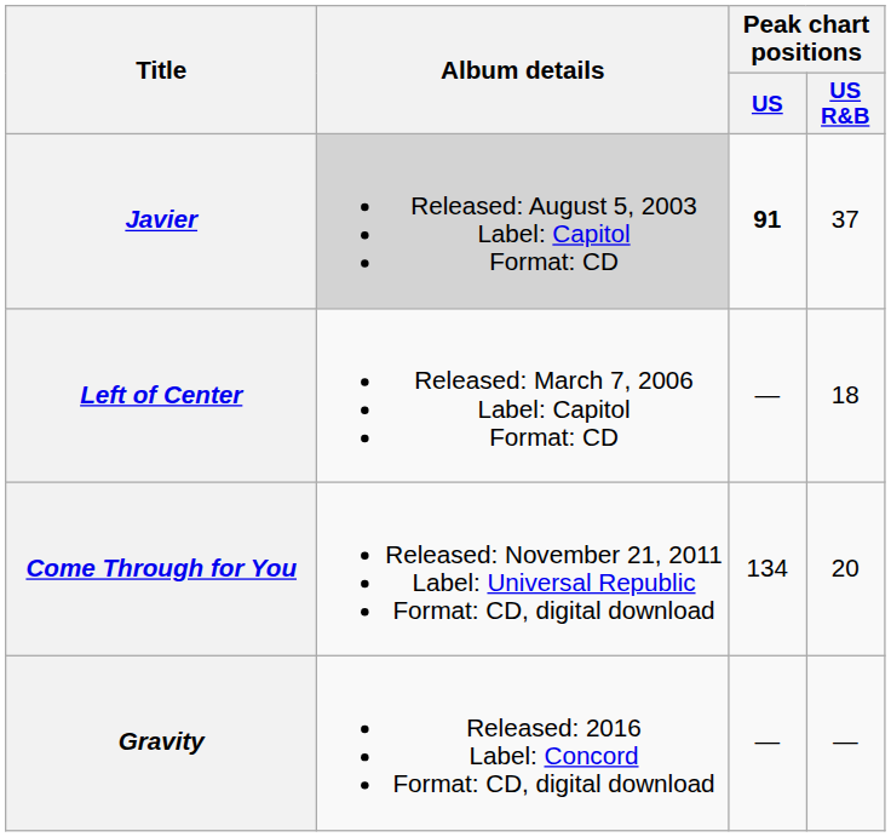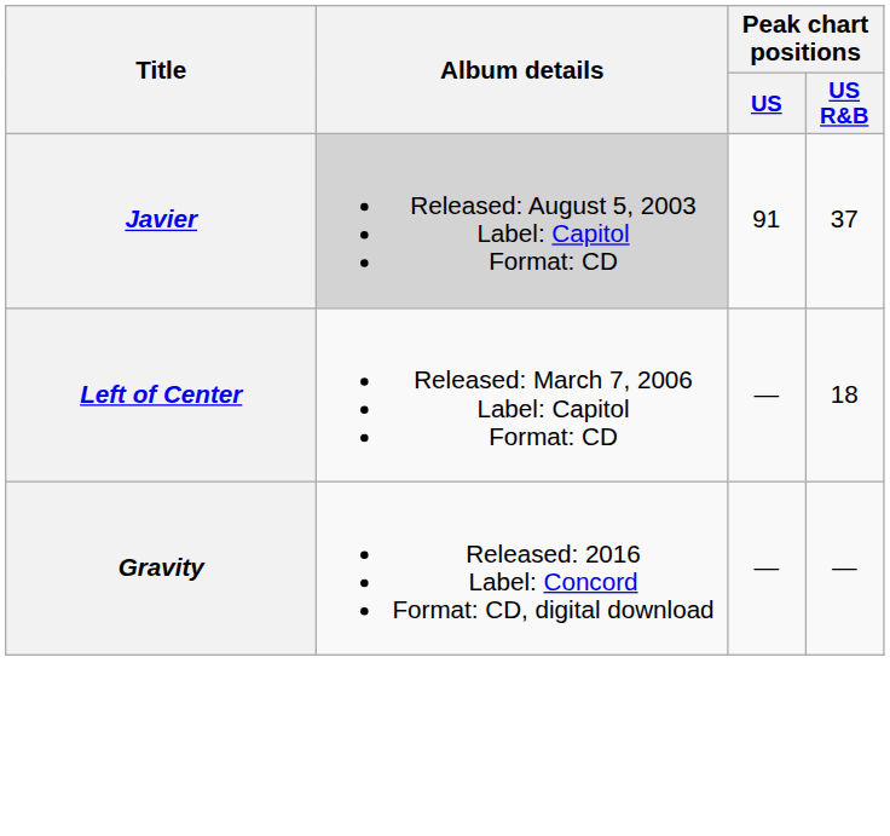 <table class="wikitable plainrowheaders" style="text-align:center;">
 <tr>
 <th scope="col" rowspan="2" style="width:12em;">Title</th>
 <th scope="col" rowspan="2" style="width:16em;">Album details</th>
 <th scope="col" colspan="2">Peak chart positions</th>
 </tr>
 <tr>
 <th scope="col" style="width:3em;font-size:90%;"><a href='#'>US</a></th>
 <th scope="col" style="width:3em;font-size:90%;"><a href='#'>US<br>R&B</a></th>
 </tr>
 <tr>
 <th scope="row"><em><a href='#'>Javier</a></em></th>
 <td style="background: lightgrey;"><br><ul><li>Released: August 5, 2003</li><li>Label: <a href='#'>Capitol</a></li><li>Format: CD</li></ul></td>
-<td style="text-align:center;"><strong>91</strong></td>
+<td style="text-align:center;">91</td>
 <td style="text-align:center;">37</td>
 </tr>
 <tr>
 <th scope="row"><em><a href='#'>Left of Center</a></em></th>
 <td><br><ul><li>Released: March 7, 2006</li><li>Label: Capitol</li><li>Format: CD</li></ul></td>
 <td style="text-align:center;">—</td>
 <td style="text-align:center;">18</td>
 </tr>
 <tr>
-<th scope="row"><em><a href='#'>Come Through for You</a></em></th>
-<td><br><ul><li>Released: November 21, 2011</li><li>Label: <a href='#'>Universal Republic</a></li><li>Format: CD, digital download</li></ul></td>
-<td style="text-align:center;">134</td>
-<td style="text-align:center;">20</td>
-</tr>
-<tr>
 <th scope="row"><em>Gravity</em></th>
 <td><br><ul><li>Released: 2016</li><li>Label: <a href='#'>Concord</a></li><li>Format: CD, digital download</li></ul></td>
 <td style="text-align:center;">—</td>
 <td style="text-align:center;">—</td>
 </tr>
 </table>
